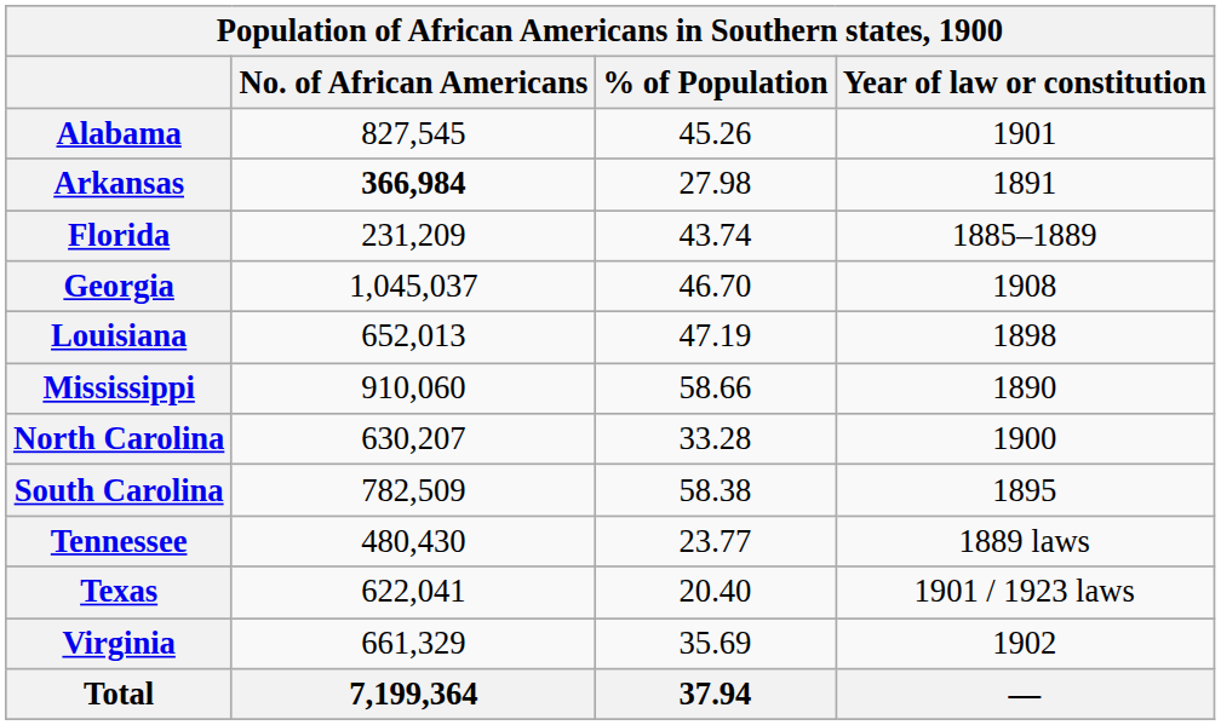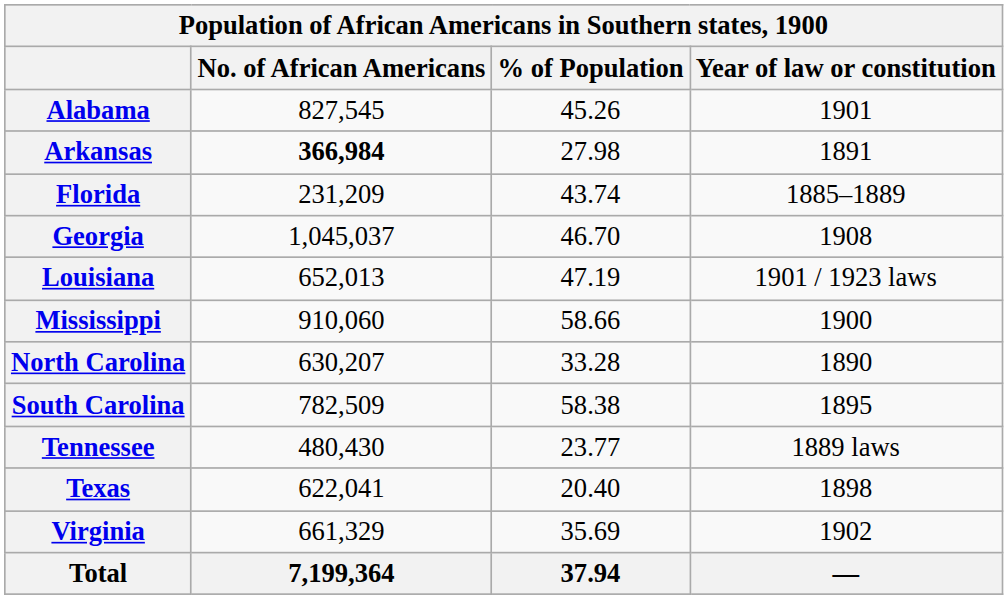 <table class="wikitable sortable" style="text-align:center">
 <tr>
 <th colspan=4>Population of African Americans in Southern states, 1900</th>
 </tr>
 <tr>
 <th></th>
 <th>No. of African Americans</th>
 <th>% of Population</th>
 <th>Year of law or constitution</th>
 </tr>
 <tr>
 <th><a href='#'>Alabama</a></th>
 <td>827,545</td>
 <td>45.26</td>
 <td>1901</td>
 </tr>
 <tr>
 <th><a href='#'>Arkansas</a></th>
 <td><strong>366,984</strong></td>
 <td>27.98</td>
 <td>1891</td>
 </tr>
 <tr>
 <th><a href='#'>Florida</a></th>
 <td>231,209</td>
 <td>43.74</td>
 <td>1885–1889</td>
 </tr>
 <tr>
 <th><a href='#'>Georgia</a></th>
 <td>1,045,037</td>
 <td>46.70</td>
 <td>1908</td>
 </tr>
 <tr>
 <th><a href='#'>Louisiana</a></th>
 <td>652,013</td>
 <td>47.19</td>
-<td>1898</td>
+<td>1901 / 1923 laws</td>
 </tr>
 <tr>
 <th><a href='#'>Mississippi</a></th>
 <td>910,060</td>
 <td>58.66</td>
-<td>1890</td>
+<td>1900</td>
 </tr>
 <tr>
 <th><a href='#'>North Carolina</a></th>
 <td>630,207</td>
 <td>33.28</td>
-<td>1900</td>
+<td>1890</td>
 </tr>
 <tr>
 <th><a href='#'>South Carolina</a></th>
 <td>782,509</td>
 <td>58.38</td>
 <td>1895</td>
 </tr>
 <tr>
 <th><a href='#'>Tennessee</a></th>
 <td>480,430</td>
 <td>23.77</td>
 <td>1889 laws</td>
 </tr>
 <tr>
 <th><a href='#'>Texas</a></th>
 <td>622,041</td>
 <td>20.40</td>
-<td>1901 / 1923 laws</td>
+<td>1898</td>
 </tr>
 <tr>
 <th><a href='#'>Virginia</a></th>
 <td>661,329</td>
 <td>35.69</td>
 <td>1902</td>
 </tr>
 <tr>
 <th>Total</th>
 <th>7,199,364</th>
 <th>37.94</th>
 <th>—</th>
 </tr>
 </table>
